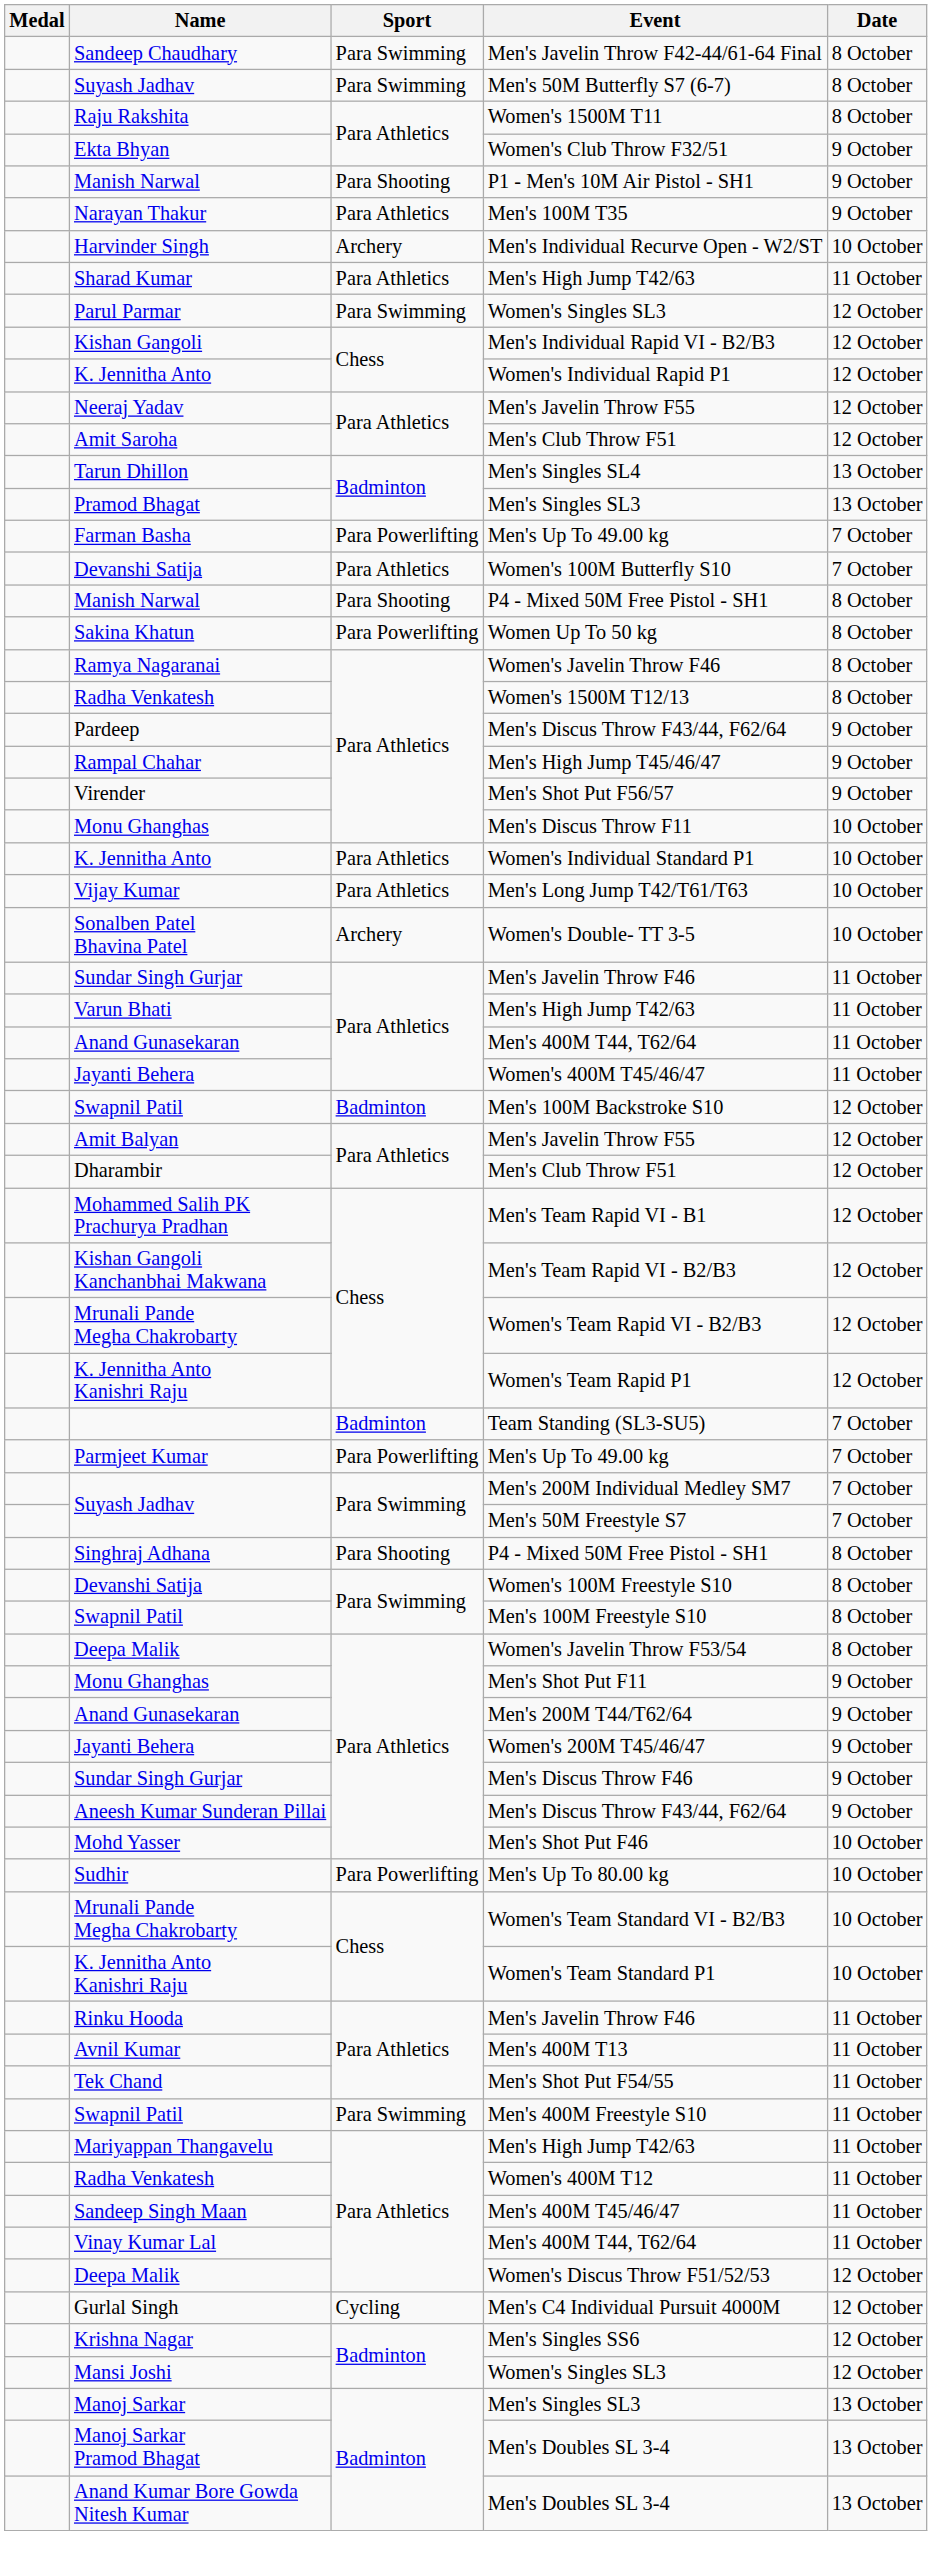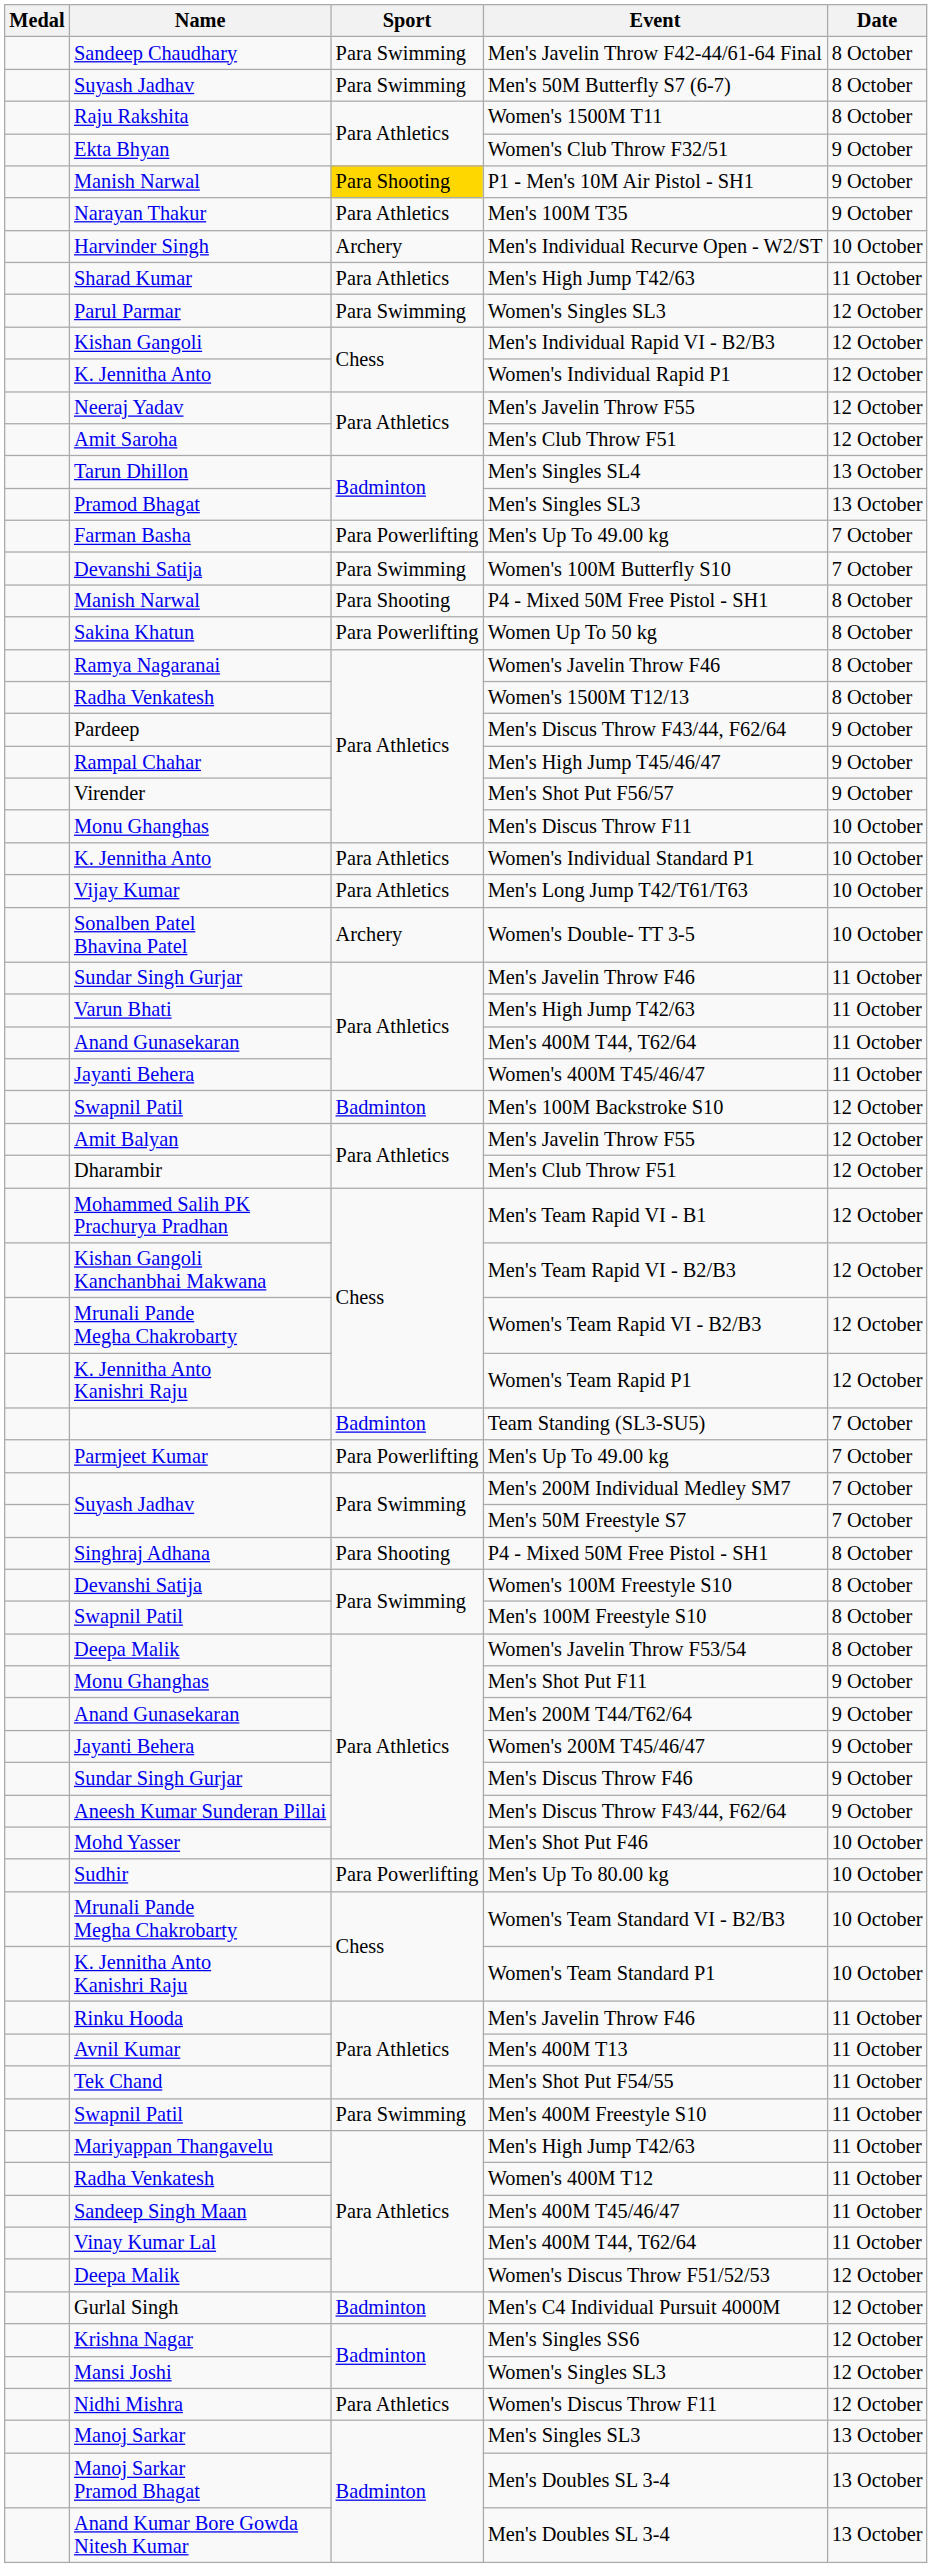 <table class="wikitable sortable">
 <tr>
 <th>Medal</th>
 <th>Name</th>
 <th>Sport</th>
 <th>Event</th>
 <th>Date</th>
 </tr>
 <tr>
 <td></td>
 <td><a href='#'>Sandeep Chaudhary</a></td>
 <td>Para Swimming</td>
 <td>Men's Javelin Throw F42-44/61-64 Final</td>
 <td>8 October</td>
 </tr>
 <tr>
 <td></td>
 <td><a href='#'>Suyash Jadhav</a></td>
 <td>Para Swimming</td>
 <td>Men's 50M Butterfly S7 (6-7)</td>
 <td>8 October</td>
 </tr>
 <tr>
 <td></td>
 <td><a href='#'>Raju Rakshita</a></td>
 <td rowspan=2>Para Athletics</td>
 <td>Women's 1500M T11</td>
 <td>8 October</td>
 </tr>
 <tr>
 <td></td>
 <td><a href='#'>Ekta Bhyan</a></td>
 <td>Women's Club Throw F32/51</td>
 <td>9 October</td>
 </tr>
 <tr>
 <td></td>
 <td><a href='#'>Manish Narwal</a></td>
-<td>Para Shooting</td>
+<td style="background: gold;">Para Shooting</td>
 <td>P1 - Men's 10M Air Pistol - SH1</td>
 <td>9 October</td>
 </tr>
 <tr>
 <td></td>
 <td><a href='#'>Narayan Thakur</a></td>
 <td>Para Athletics</td>
 <td>Men's 100M T35</td>
 <td>9 October</td>
 </tr>
 <tr>
 <td></td>
 <td><a href='#'>Harvinder Singh</a></td>
 <td>Archery</td>
 <td>Men's Individual Recurve Open - W2/ST</td>
 <td>10 October</td>
 </tr>
 <tr>
 <td></td>
 <td><a href='#'>Sharad Kumar</a></td>
 <td>Para Athletics</td>
 <td>Men's High Jump T42/63</td>
 <td>11 October</td>
 </tr>
 <tr>
 <td></td>
 <td><a href='#'>Parul Parmar</a></td>
 <td>Para Swimming</td>
 <td>Women's Singles SL3</td>
 <td>12 October</td>
 </tr>
 <tr>
 <td></td>
 <td><a href='#'>Kishan Gangoli</a></td>
 <td rowspan=2>Chess</td>
 <td>Men's Individual Rapid VI - B2/B3</td>
 <td>12 October</td>
 </tr>
 <tr>
 <td></td>
 <td><a href='#'>K. Jennitha Anto</a></td>
 <td>Women's Individual Rapid P1</td>
 <td>12 October</td>
 </tr>
 <tr>
 <td></td>
 <td><a href='#'>Neeraj Yadav</a></td>
 <td rowspan=2>Para Athletics</td>
 <td>Men's Javelin Throw F55</td>
 <td>12 October</td>
 </tr>
 <tr>
 <td></td>
 <td><a href='#'>Amit Saroha</a></td>
 <td>Men's Club Throw F51</td>
 <td>12 October</td>
 </tr>
 <tr>
 <td></td>
 <td><a href='#'>Tarun Dhillon</a></td>
 <td rowspan=2><a href='#'>Badminton</a></td>
 <td>Men's Singles SL4</td>
 <td>13 October</td>
 </tr>
 <tr>
 <td></td>
 <td><a href='#'>Pramod Bhagat</a></td>
 <td>Men's Singles SL3</td>
 <td>13 October</td>
 </tr>
 <tr>
 <td></td>
 <td><a href='#'>Farman Basha</a></td>
 <td>Para Powerlifting</td>
 <td>Men's Up To 49.00 kg</td>
 <td>7 October</td>
 </tr>
 <tr>
 <td></td>
 <td><a href='#'>Devanshi Satija</a></td>
-<td>Para Athletics</td>
+<td>Para Swimming</td>
 <td>Women's 100M Butterfly S10</td>
 <td>7 October</td>
 </tr>
 <tr>
 <td></td>
 <td><a href='#'>Manish Narwal</a></td>
 <td>Para Shooting</td>
 <td>P4 - Mixed 50M Free Pistol - SH1</td>
 <td>8 October</td>
 </tr>
 <tr>
 <td></td>
 <td><a href='#'>Sakina Khatun</a></td>
 <td>Para Powerlifting</td>
 <td>Women Up To 50 kg</td>
 <td>8 October</td>
 </tr>
 <tr>
 <td></td>
 <td><a href='#'>Ramya Nagaranai</a></td>
 <td rowspan=6>Para Athletics</td>
 <td>Women's Javelin Throw F46</td>
 <td>8 October</td>
 </tr>
 <tr>
 <td></td>
 <td><a href='#'>Radha Venkatesh</a></td>
 <td>Women's 1500M T12/13</td>
 <td>8 October</td>
 </tr>
 <tr>
 <td></td>
 <td>Pardeep</td>
 <td>Men's Discus Throw F43/44, F62/64</td>
 <td>9 October</td>
 </tr>
 <tr>
 <td></td>
 <td><a href='#'>Rampal Chahar</a></td>
 <td>Men's High Jump T45/46/47</td>
 <td>9 October</td>
 </tr>
 <tr>
 <td></td>
 <td>Virender</td>
 <td>Men's Shot Put F56/57</td>
 <td>9 October</td>
 </tr>
 <tr>
 <td></td>
 <td><a href='#'>Monu Ghanghas</a></td>
 <td>Men's Discus Throw F11</td>
 <td>10 October</td>
 </tr>
 <tr>
 <td></td>
 <td><a href='#'>K. Jennitha Anto</a></td>
 <td>Para Athletics</td>
 <td>Women's Individual Standard P1</td>
 <td>10 October</td>
 </tr>
 <tr>
 <td></td>
 <td><a href='#'>Vijay Kumar</a></td>
 <td>Para Athletics</td>
 <td>Men's Long Jump T42/T61/T63</td>
 <td>10 October</td>
 </tr>
 <tr>
 <td></td>
 <td><a href='#'>Sonalben Patel</a><br><a href='#'>Bhavina Patel</a></td>
 <td>Archery</td>
 <td>Women's Double- TT 3-5</td>
 <td>10 October</td>
 </tr>
 <tr>
 <td></td>
 <td><a href='#'>Sundar Singh Gurjar</a></td>
 <td rowspan=4>Para Athletics</td>
 <td>Men's Javelin Throw F46</td>
 <td>11 October</td>
 </tr>
 <tr>
 <td></td>
 <td><a href='#'>Varun Bhati</a></td>
 <td>Men's High Jump T42/63</td>
 <td>11 October</td>
 </tr>
 <tr>
 <td></td>
 <td><a href='#'>Anand Gunasekaran</a></td>
 <td>Men's 400M T44, T62/64</td>
 <td>11 October</td>
 </tr>
 <tr>
 <td></td>
 <td><a href='#'>Jayanti Behera</a></td>
 <td>Women's 400M T45/46/47</td>
 <td>11 October</td>
 </tr>
 <tr>
 <td></td>
 <td><a href='#'>Swapnil Patil</a></td>
 <td><a href='#'>Badminton</a></td>
 <td>Men's 100M Backstroke S10</td>
 <td>12 October</td>
 </tr>
 <tr>
 <td></td>
 <td><a href='#'>Amit Balyan</a></td>
 <td rowspan=2>Para Athletics</td>
 <td>Men's Javelin Throw F55</td>
 <td>12 October</td>
 </tr>
 <tr>
 <td></td>
 <td>Dharambir</td>
 <td>Men's Club Throw F51</td>
 <td>12 October</td>
 </tr>
 <tr>
 <td></td>
 <td><a href='#'>Mohammed Salih PK</a><br><a href='#'>Prachurya Pradhan</a></td>
 <td rowspan=4>Chess</td>
 <td>Men's Team Rapid VI - B1</td>
 <td>12 October</td>
 </tr>
 <tr>
 <td></td>
 <td><a href='#'>Kishan Gangoli</a><br><a href='#'>Kanchanbhai Makwana</a></td>
 <td>Men's Team Rapid VI - B2/B3</td>
 <td>12 October</td>
 </tr>
 <tr>
 <td></td>
 <td><a href='#'>Mrunali Pande</a><br><a href='#'>Megha Chakrobarty</a></td>
 <td>Women's Team Rapid VI - B2/B3</td>
 <td>12 October</td>
 </tr>
 <tr>
 <td></td>
 <td><a href='#'>K. Jennitha Anto</a><br><a href='#'>Kanishri Raju</a></td>
 <td>Women's Team Rapid P1</td>
 <td>12 October</td>
 </tr>
 <tr>
 <td></td>
 <td></td>
 <td><a href='#'>Badminton</a></td>
 <td>Team Standing (SL3-SU5)</td>
 <td>7 October</td>
 </tr>
 <tr>
 <td></td>
 <td><a href='#'>Parmjeet Kumar</a></td>
 <td>Para Powerlifting</td>
 <td>Men's Up To 49.00 kg</td>
 <td>7 October</td>
 </tr>
 <tr>
 <td></td>
 <td rowspan=2><a href='#'>Suyash Jadhav</a></td>
 <td rowspan=2>Para Swimming</td>
 <td>Men's 200M Individual Medley SM7</td>
 <td>7 October</td>
 </tr>
 <tr>
 <td></td>
 <td>Men's 50M Freestyle S7</td>
 <td>7 October</td>
 </tr>
 <tr>
 <td></td>
 <td><a href='#'>Singhraj Adhana</a></td>
 <td>Para Shooting</td>
 <td>P4 - Mixed 50M Free Pistol - SH1</td>
 <td>8 October</td>
 </tr>
 <tr>
 <td></td>
 <td><a href='#'>Devanshi Satija</a></td>
 <td rowspan=2>Para Swimming</td>
 <td>Women's 100M Freestyle S10</td>
 <td>8 October</td>
 </tr>
 <tr>
 <td></td>
 <td><a href='#'>Swapnil Patil</a></td>
 <td>Men's 100M Freestyle S10</td>
 <td>8 October</td>
 </tr>
 <tr>
 <td></td>
 <td><a href='#'>Deepa Malik</a></td>
 <td rowspan=7>Para Athletics</td>
 <td>Women's Javelin Throw F53/54</td>
 <td>8 October</td>
 </tr>
 <tr>
 <td></td>
 <td><a href='#'>Monu Ghanghas</a></td>
 <td>Men's Shot Put F11</td>
 <td>9 October</td>
 </tr>
 <tr>
 <td></td>
 <td><a href='#'>Anand Gunasekaran</a></td>
 <td>Men's 200M T44/T62/64</td>
 <td>9 October</td>
 </tr>
 <tr>
 <td></td>
 <td><a href='#'>Jayanti Behera</a></td>
 <td>Women's 200M T45/46/47</td>
 <td>9 October</td>
 </tr>
 <tr>
 <td></td>
 <td><a href='#'>Sundar Singh Gurjar</a></td>
 <td>Men's Discus Throw F46</td>
 <td>9 October</td>
 </tr>
 <tr>
 <td></td>
 <td><a href='#'>Aneesh Kumar Sunderan Pillai</a></td>
 <td>Men's Discus Throw F43/44, F62/64</td>
 <td>9 October</td>
 </tr>
 <tr>
 <td></td>
 <td><a href='#'>Mohd Yasser</a></td>
 <td>Men's Shot Put F46</td>
 <td>10 October</td>
 </tr>
 <tr>
 <td></td>
 <td><a href='#'>Sudhir</a></td>
 <td>Para Powerlifting</td>
 <td>Men's Up To 80.00 kg</td>
 <td>10 October</td>
 </tr>
 <tr>
 <td></td>
 <td><a href='#'>Mrunali Pande</a><br><a href='#'>Megha Chakrobarty</a></td>
 <td rowspan=2>Chess</td>
 <td>Women's Team Standard VI - B2/B3</td>
 <td>10 October</td>
 </tr>
 <tr>
 <td></td>
 <td><a href='#'>K. Jennitha Anto</a><br><a href='#'>Kanishri Raju</a></td>
 <td>Women's Team Standard P1</td>
 <td>10 October</td>
 </tr>
 <tr>
 <td></td>
 <td><a href='#'>Rinku Hooda</a></td>
 <td rowspan=3>Para Athletics</td>
 <td>Men's Javelin Throw F46</td>
 <td>11 October</td>
 </tr>
 <tr>
 <td></td>
 <td><a href='#'>Avnil Kumar</a></td>
 <td>Men's 400M T13</td>
 <td>11 October</td>
 </tr>
 <tr>
 <td></td>
 <td><a href='#'>Tek Chand</a></td>
 <td>Men's Shot Put F54/55</td>
 <td>11 October</td>
 </tr>
 <tr>
 <td></td>
 <td><a href='#'>Swapnil Patil</a></td>
 <td>Para Swimming</td>
 <td>Men's 400M Freestyle S10</td>
 <td>11 October</td>
 </tr>
 <tr>
 <td></td>
 <td><a href='#'>Mariyappan Thangavelu</a></td>
 <td rowspan=5>Para Athletics</td>
 <td>Men's High Jump T42/63</td>
 <td>11 October</td>
 </tr>
 <tr>
 <td></td>
 <td><a href='#'>Radha Venkatesh</a></td>
 <td>Women's 400M T12</td>
 <td>11 October</td>
 </tr>
 <tr>
 <td></td>
 <td><a href='#'>Sandeep Singh Maan</a></td>
 <td>Men's 400M T45/46/47</td>
 <td>11 October</td>
 </tr>
 <tr>
 <td></td>
 <td><a href='#'>Vinay Kumar Lal</a></td>
 <td>Men's 400M T44, T62/64</td>
 <td>11 October</td>
 </tr>
 <tr>
 <td></td>
 <td><a href='#'>Deepa Malik</a></td>
 <td>Women's Discus Throw F51/52/53</td>
 <td>12 October</td>
 </tr>
 <tr>
 <td></td>
 <td>Gurlal Singh</td>
-<td>Cycling</td>
+<td><a href='#'>Badminton</a></td>
 <td>Men's C4 Individual Pursuit 4000M</td>
 <td>12 October</td>
 </tr>
 <tr>
 <td></td>
 <td><a href='#'>Krishna Nagar</a></td>
 <td rowspan=2><a href='#'>Badminton</a></td>
 <td>Men's Singles SS6</td>
 <td>12 October</td>
 </tr>
 <tr>
 <td></td>
 <td><a href='#'>Mansi Joshi</a></td>
 <td>Women's Singles SL3</td>
+<td>12 October</td>
+</tr>
+<tr>
+<td></td>
+<td><a href='#'>Nidhi Mishra</a></td>
+<td>Para Athletics</td>
+<td>Women's Discus Throw F11</td>
 <td>12 October</td>
 </tr>
 <tr>
 <td></td>
 <td><a href='#'>Manoj Sarkar</a></td>
 <td rowspan=3><a href='#'>Badminton</a></td>
 <td>Men's Singles SL3</td>
 <td>13 October</td>
 </tr>
 <tr>
 <td></td>
 <td><a href='#'>Manoj Sarkar</a><br><a href='#'>Pramod Bhagat</a></td>
 <td>Men's Doubles SL 3-4</td>
 <td>13 October</td>
 </tr>
 <tr>
 <td></td>
 <td><a href='#'>Anand Kumar Bore Gowda</a><br><a href='#'>Nitesh Kumar</a></td>
 <td>Men's Doubles SL 3-4</td>
 <td>13 October</td>
 </tr>
 </table>
